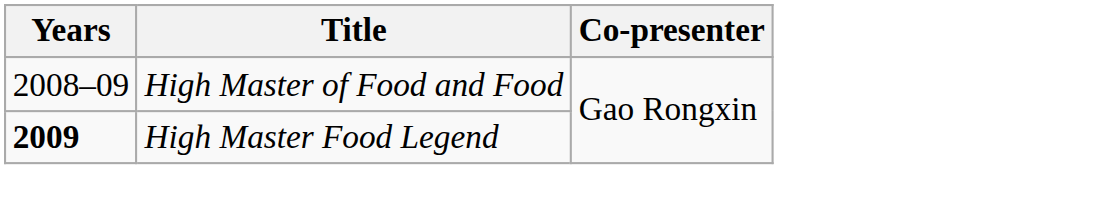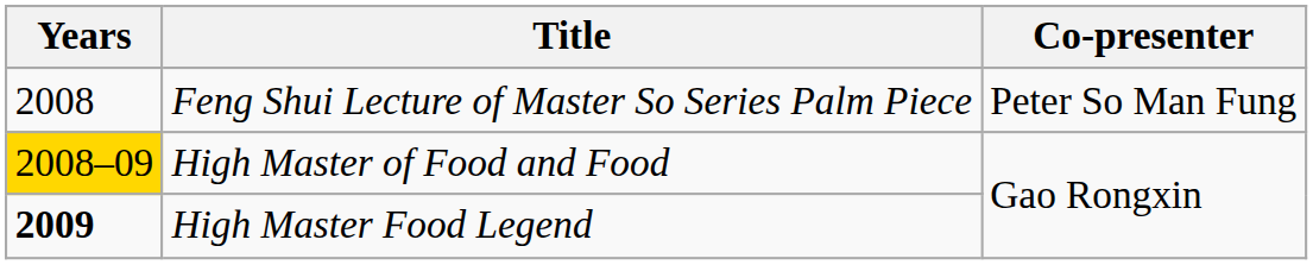 <table class="wikitable">
 <tr>
 <th>Years</th>
 <th>Title</th>
 <th>Co-presenter</th>
 </tr>
 <tr>
-<td>2008–09</td>
+<td>2008</td>
+<td><em>Feng Shui Lecture of Master So Series Palm Piece</em></td>
+<td>Peter So Man Fung</td>
+</tr>
+<tr>
+<td style="background: gold;">2008–09</td>
 <td><em>High Master of Food and Food</em></td>
 <td rowspan="2">Gao Rongxin</td>
 </tr>
 <tr>
 <td><strong>2009</strong></td>
 <td><em>High Master Food Legend</em></td>
 </tr>
 </table>
